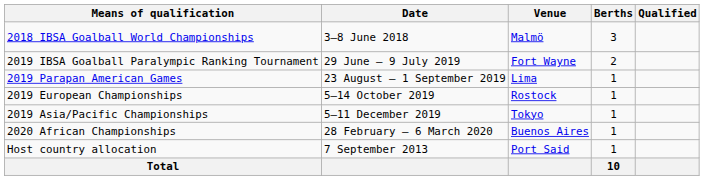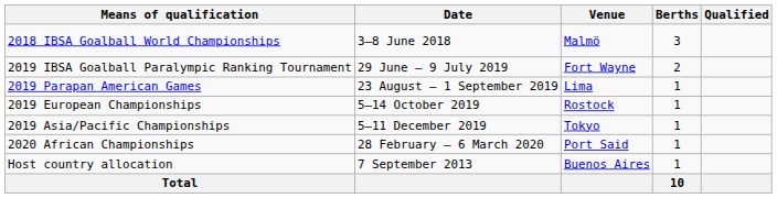 <table class="wikitable">
 <tr>
 <th>Means of qualification</th>
 <th>Date</th>
 <th>Venue</th>
 <th>Berths</th>
 <th>Qualified</th>
 </tr>
 <tr>
 <td><a href='#'>2018 IBSA Goalball World Championships</a></td>
 <td>3–8 June 2018</td>
 <td> <a href='#'>Malmö</a></td>
 <td align="center">3</td>
 <td><br><br></td>
 </tr>
 <tr>
 <td>2019 IBSA Goalball Paralympic Ranking Tournament</td>
 <td>29 June – 9 July 2019</td>
 <td> <a href='#'>Fort Wayne</a></td>
 <td align="center">2</td>
 <td><br></td>
 </tr>
 <tr>
 <td><a href='#'>2019 Parapan American Games</a></td>
 <td>23 August – 1 September 2019</td>
 <td> <a href='#'>Lima</a></td>
 <td align="center">1</td>
 <td></td>
 </tr>
 <tr>
 <td>2019 European Championships</td>
 <td>5–14 October 2019</td>
 <td> <a href='#'>Rostock</a></td>
 <td align="center">1</td>
 <td></td>
 </tr>
 <tr>
 <td>2019 Asia/Pacific Championships</td>
 <td>5–11 December 2019</td>
 <td> <a href='#'>Tokyo</a></td>
 <td align="center">1</td>
 <td></td>
 </tr>
 <tr>
 <td>2020 African Championships</td>
 <td>28 February – 6 March 2020</td>
-<td> <a href='#'>Buenos Aires</a></td>
+<td> <a href='#'>Port Said</a></td>
 <td align="center">1</td>
 <td></td>
 </tr>
 <tr>
 <td>Host country allocation</td>
 <td>7 September 2013</td>
-<td> <a href='#'>Port Said</a></td>
+<td> <a href='#'>Buenos Aires</a></td>
 <td align="center">1</td>
 <td></td>
 </tr>
 <tr>
 <th>Total</th>
 <th></th>
 <th></th>
 <th align="center">10</th>
 <th></th>
 </tr>
 </table>
